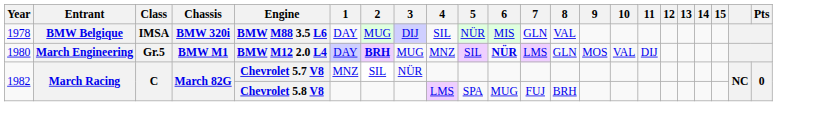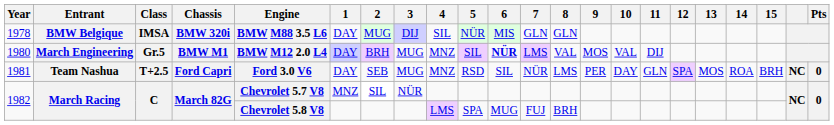 <table class="wikitable" style="text-align:center; font-size:90%">
 <tr>
 <th>Year</th>
 <th>Entrant</th>
 <th>Class</th>
 <th>Chassis</th>
 <th>Engine</th>
 <th>1</th>
 <th>2</th>
 <th>3</th>
 <th>4</th>
 <th>5</th>
 <th>6</th>
 <th>7</th>
 <th>8</th>
 <th>9</th>
 <th>10</th>
 <th>11</th>
 <th>12</th>
 <th>13</th>
 <th>14</th>
 <th>15</th>
 <th></th>
 <th>Pts</th>
 </tr>
 <tr>
 <td><a href='#'>1978</a></td>
 <th><a href='#'>BMW Belgique</a></th>
 <th>IMSA</th>
 <th><a href='#'>BMW 320i</a></th>
 <th><a href='#'>BMW</a> <a href='#'>M88</a> 3.5 <a href='#'>L6</a></th>
 <td><a href='#'>DAY</a></td>
 <td style="background:#DFFFDF;"><a href='#'>MUG</a><br></td>
 <td style="background:#CFCFFF;"><a href='#'>DIJ</a><br></td>
 <td><a href='#'>SIL</a></td>
 <td style="background:#DFFFDF;"><a href='#'>NÜR</a><br></td>
 <td style="background:#DFFFDF;"><a href='#'>MIS</a><br></td>
 <td><a href='#'>GLN</a></td>
-<td><a href='#'>VAL</a></td>
+<td><a href='#'>GLN</a></td>
 <td></td>
 <td></td>
 <td></td>
 <td></td>
 <td></td>
 <td></td>
 <td></td>
 <th colspan=2></th>
 </tr>
 <tr>
 <td><a href='#'>1980</a></td>
 <th><a href='#'>March Engineering</a></th>
 <th>Gr.5</th>
 <th><a href='#'>BMW M1</a></th>
 <th><a href='#'>BMW</a> <a href='#'>M12</a> 2.0 <a href='#'>L4</a></th>
 <td style="background:#CFCFFF;"><a href='#'>DAY</a><br></td>
-<td style="background:#EFCFFF;"><strong><a href='#'>BRH</a><br></strong></td>
+<td style="background:#EFCFFF;"><a href='#'>BRH</a><br></td>
 <td><a href='#'>MUG</a></td>
 <td><a href='#'>MNZ</a></td>
 <td style="background:#EFCFFF;"><a href='#'>SIL</a><br></td>
 <td><strong><a href='#'>NÜR</a></strong></td>
 <td style="background:#EFCFFF;"><a href='#'>LMS</a><br></td>
-<td><a href='#'>GLN</a></td>
+<td><a href='#'>VAL</a></td>
 <td><a href='#'>MOS</a></td>
 <td><a href='#'>VAL</a></td>
 <td><a href='#'>DIJ</a></td>
 <td></td>
 <td></td>
 <td></td>
 <td></td>
 <th colspan=2></th>
+</tr>
+<tr>
+<td><a href='#'>1981</a></td>
+<th>Team Nashua</th>
+<th>T+2.5</th>
+<th><a href='#'>Ford Capri</a></th>
+<th><a href='#'>Ford</a> 3.0 <a href='#'>V6</a></th>
+<td><a href='#'>DAY</a></td>
+<td><a href='#'>SEB</a></td>
+<td><a href='#'>MUG</a></td>
+<td><a href='#'>MNZ</a></td>
+<td><a href='#'>RSD</a></td>
+<td><a href='#'>SIL</a></td>
+<td><a href='#'>NÜR</a></td>
+<td><a href='#'>LMS</a></td>
+<td><a href='#'>PER</a></td>
+<td><a href='#'>DAY</a></td>
+<td><a href='#'>GLN</a></td>
+<td style="background:#EFCFFF;"><a href='#'>SPA</a><br></td>
+<td><a href='#'>MOS</a></td>
+<td><a href='#'>ROA</a></td>
+<td><a href='#'>BRH</a></td>
+<th>NC</th>
+<th>0</th>
 </tr>
 <tr>
 <td rowspan=2><a href='#'>1982</a></td>
 <th rowspan=2><a href='#'>March Racing</a></th>
 <th rowspan=2>C</th>
 <th rowspan=2><a href='#'>March 82G</a></th>
 <th><a href='#'>Chevrolet</a> 5.7 <a href='#'>V8</a></th>
 <td><a href='#'>MNZ</a></td>
 <td style="background:#FFFFFF;"><a href='#'>SIL</a><br></td>
 <td><a href='#'>NÜR</a></td>
 <td></td>
 <td></td>
 <td></td>
 <td></td>
 <td></td>
 <td></td>
 <td></td>
 <td></td>
 <td></td>
 <td></td>
 <td></td>
 <td></td>
 <th rowspan=2>NC</th>
 <th rowspan=2>0</th>
 </tr>
 <tr>
 <th><a href='#'>Chevrolet</a> 5.8 <a href='#'>V8</a></th>
 <td></td>
 <td></td>
 <td></td>
 <td style="background:#EFCFFF;"><a href='#'>LMS</a><br></td>
 <td><a href='#'>SPA</a></td>
 <td><a href='#'>MUG</a></td>
 <td><a href='#'>FUJ</a></td>
 <td><a href='#'>BRH</a></td>
 <td></td>
 <td></td>
 <td></td>
 <td></td>
 <td></td>
 <td></td>
 <td></td>
 </tr>
 </table>
